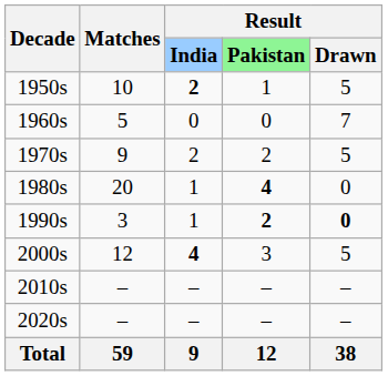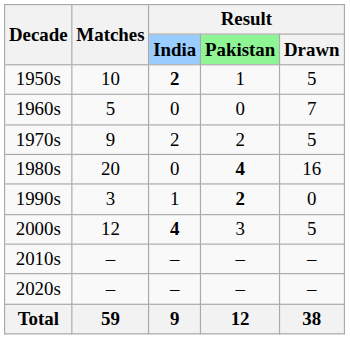 <table class="wikitable">
 <tr>
 <th rowspan=2>Decade</th>
 <th rowspan=2>Matches</th>
 <th colspan=3>Result</th>
 </tr>
 <tr>
 <th style="background:#99ccff;">India</th>
 <th style="background:#8ef595;">Pakistan</th>
 <th>Drawn</th>
 </tr>
 <tr>
 <td align="center">1950s</td>
 <td align="center">10</td>
 <td align="center"><strong>2</strong></td>
 <td align="center">1</td>
 <td align="center">5</td>
 </tr>
 <tr>
 <td align="center">1960s</td>
 <td align="center">5</td>
 <td align="center">0</td>
 <td align="center">0</td>
 <td align="center">7</td>
 </tr>
 <tr>
 <td align="center">1970s</td>
 <td align="center">9</td>
 <td align="center">2</td>
 <td align="center">2</td>
 <td align="center">5</td>
 </tr>
 <tr>
 <td align="center">1980s</td>
 <td align="center">20</td>
-<td align="center">1</td>
+<td align="center">0</td>
 <td align="center"><strong>4</strong></td>
-<td align="center">0</td>
+<td align="center">16</td>
 </tr>
 <tr>
 <td align="center">1990s</td>
 <td align="center">3</td>
 <td align="center">1</td>
 <td align="center"><strong>2</strong></td>
-<td align="center"><strong>0</strong></td>
+<td align="center">0</td>
 </tr>
 <tr>
 <td align="center">2000s</td>
 <td align="center">12</td>
 <td align="center"><strong>4</strong></td>
 <td align="center">3</td>
 <td align="center">5</td>
 </tr>
 <tr>
 <td align="center">2010s</td>
 <td align="center">–</td>
 <td align="center">–</td>
 <td align="center">–</td>
 <td align="center">–</td>
 </tr>
 <tr>
 <td align="center">2020s</td>
 <td align="center">–</td>
 <td align="center">–</td>
 <td align="center">–</td>
 <td align="center">–</td>
 </tr>
 <tr>
 <th>Total</th>
 <th>59</th>
 <th>9</th>
 <th>12</th>
 <th>38</th>
 </tr>
 </table>
